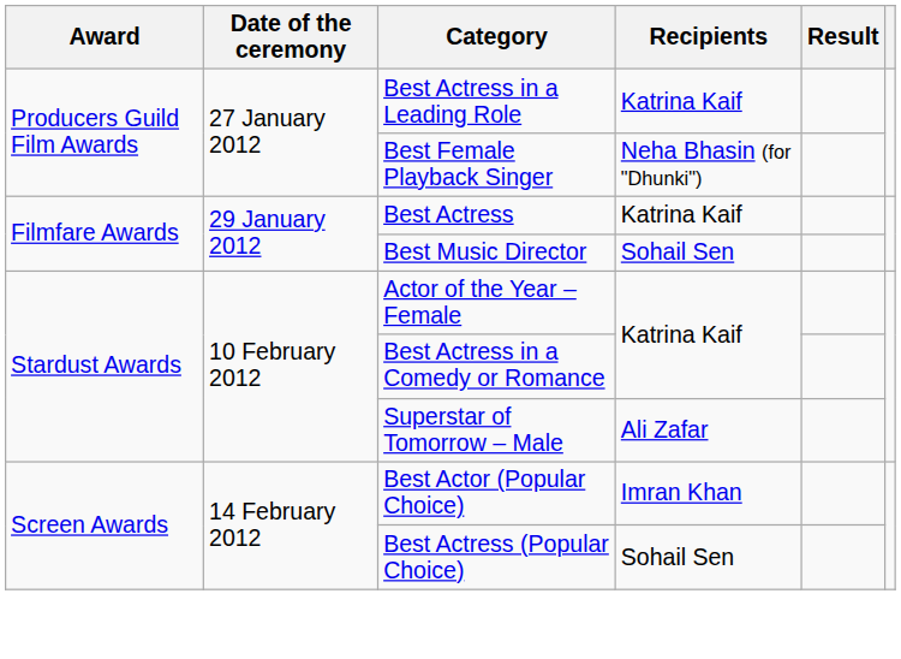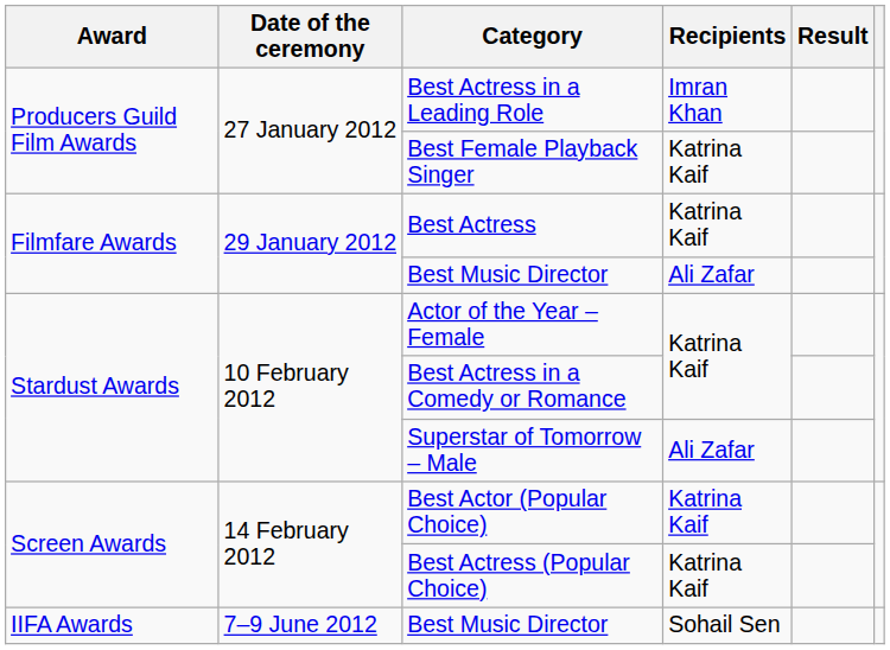 <table class="wikitable plainrowheaders sortable">
 <tr>
 <th scope="col">Award</th>
 <th scope="col">Date of the ceremony</th>
 <th scope="col">Category</th>
 <th scope="col">Recipients</th>
 <th scope="col">Result</th>
 <th class="unsortable" scope="col"></th>
 </tr>
 <tr>
 <td rowspan="2"><a href='#'>Producers Guild Film Awards</a></td>
 <td rowspan="2">27 January 2012</td>
 <td><a href='#'>Best Actress in a Leading Role</a></td>
-<td><a href='#'>Katrina Kaif</a></td>
+<td><a href='#'>Imran Khan</a></td>
 <td></td>
 <td rowspan="2"></td>
 </tr>
 <tr>
 <td><a href='#'>Best Female Playback Singer</a></td>
-<td><a href='#'>Neha Bhasin</a> <small>(for "Dhunki")</small></td>
+<td>Katrina Kaif</td>
 <td></td>
 </tr>
 <tr>
 <td rowspan="2"><a href='#'>Filmfare Awards</a></td>
 <td rowspan="2"><a href='#'>29 January 2012</a></td>
 <td><a href='#'>Best Actress</a></td>
 <td>Katrina Kaif</td>
 <td></td>
 <td rowspan="2"></td>
 </tr>
 <tr>
 <td><a href='#'>Best Music Director</a></td>
-<td><a href='#'>Sohail Sen</a></td>
+<td><a href='#'>Ali Zafar</a></td>
 <td></td>
 </tr>
 <tr>
 <td rowspan="3"><a href='#'>Stardust Awards</a></td>
 <td rowspan="3">10 February 2012</td>
 <td><a href='#'>Actor of the Year – Female</a></td>
 <td rowspan="2">Katrina Kaif</td>
 <td></td>
 <td rowspan="3"></td>
 </tr>
 <tr>
 <td><a href='#'>Best Actress in a Comedy or Romance</a></td>
 <td></td>
 </tr>
 <tr>
 <td><a href='#'>Superstar of Tomorrow – Male</a></td>
 <td><a href='#'>Ali Zafar</a></td>
 <td></td>
 </tr>
 <tr>
 <td rowspan="2"><a href='#'>Screen Awards</a></td>
 <td rowspan="2">14 February 2012</td>
 <td><a href='#'>Best Actor (Popular Choice)</a></td>
-<td><a href='#'>Imran Khan</a></td>
+<td><a href='#'>Katrina Kaif</a></td>
 <td></td>
 <td rowspan="2"></td>
 </tr>
 <tr>
 <td><a href='#'>Best Actress (Popular Choice)</a></td>
+<td>Katrina Kaif</td>
+<td></td>
+</tr>
+<tr>
+<td><a href='#'>IIFA Awards</a></td>
+<td><a href='#'>7–9 June 2012</a></td>
+<td><a href='#'>Best Music Director</a></td>
 <td>Sohail Sen</td>
+<td></td>
 <td></td>
 </tr>
 </table>
